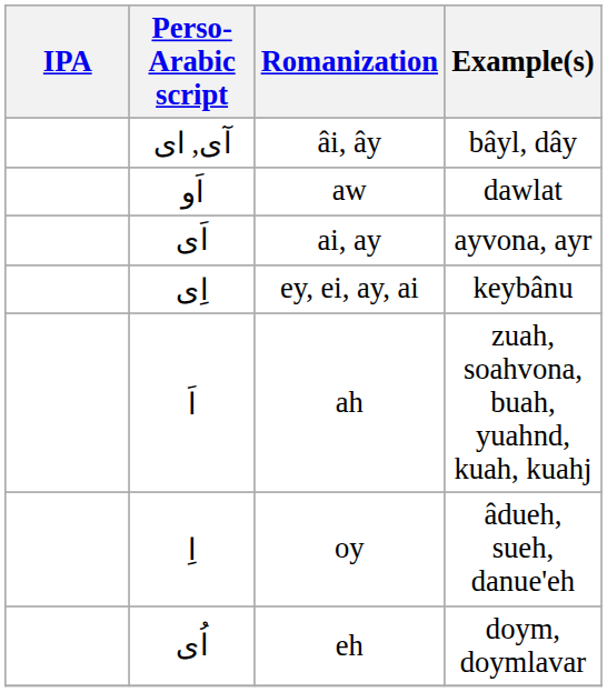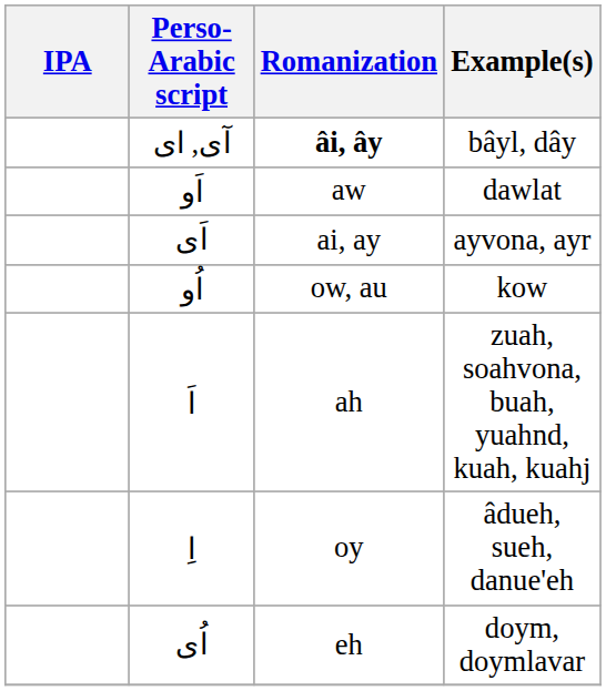 <table class="wikitable" style="border:1px solid #aaa; border-collapse:collapse; text-align: center; background:white;">
 <tr>
 <th style="width:60px;"><a href='#'>IPA</a></th>
 <th style="width:60px;"><a href='#'>Perso-Arabic script</a></th>
 <th style="width:60px;"><a href='#'>Romanization</a></th>
 <th style="width:60px;">Example(s)</th>
 </tr>
 <tr>
 <td></td>
 <td><span>آی, ای</span></td>
-<td>âi, ây</td>
+<td><strong>âi, ây</strong></td>
 <td>bâyl, dây</td>
 </tr>
 <tr>
 <td></td>
 <td><span>اَو</span></td>
 <td>aw</td>
 <td>dawlat</td>
 </tr>
 <tr>
 <td></td>
 <td><span>اَی</span></td>
 <td>ai, ay</td>
 <td>ayvona, ayr</td>
 </tr>
 <tr>
 <td></td>
-<td><span>اِی</span></td>
-<td>ey, ei, ay, ai</td>
-<td>keybânu</td>
+<td><span>اُو</span></td>
+<td>ow, au</td>
+<td>kow</td>
 </tr>
 <tr>
 <td></td>
 <td><span>اَ</span></td>
 <td>ah</td>
 <td>zuah, soahvona, buah, yuahnd, kuah, kuahj</td>
 </tr>
 <tr>
 <td></td>
 <td><span>اِ</span></td>
 <td>oy</td>
 <td>âdueh,  sueh, danue'eh</td>
 </tr>
 <tr>
 <td></td>
 <td><span>اُی</span></td>
 <td>eh</td>
 <td>doym, doymlavar</td>
 </tr>
 <tr>
 </tr>
 </table>
